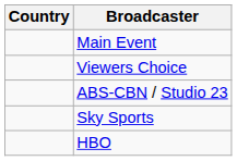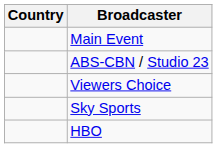 <table class="wikitable">
 <tr>
 <th align=center>Country</th>
 <th align=center>Broadcaster</th>
 </tr>
 <tr>
 <td></td>
 <td><a href='#'>Main Event</a></td>
 </tr>
 <tr>
 <td></td>
-<td><a href='#'>Viewers Choice</a></td>
+<td><a href='#'>ABS-CBN</a> / <a href='#'>Studio 23</a></td>
 </tr>
 <tr>
 <td></td>
-<td><a href='#'>ABS-CBN</a> / <a href='#'>Studio 23</a></td>
+<td><a href='#'>Viewers Choice</a></td>
 </tr>
 <tr>
 <td></td>
 <td><a href='#'>Sky Sports</a></td>
 </tr>
 <tr>
 <td></td>
 <td><a href='#'>HBO</a></td>
 </tr>
 </table>
